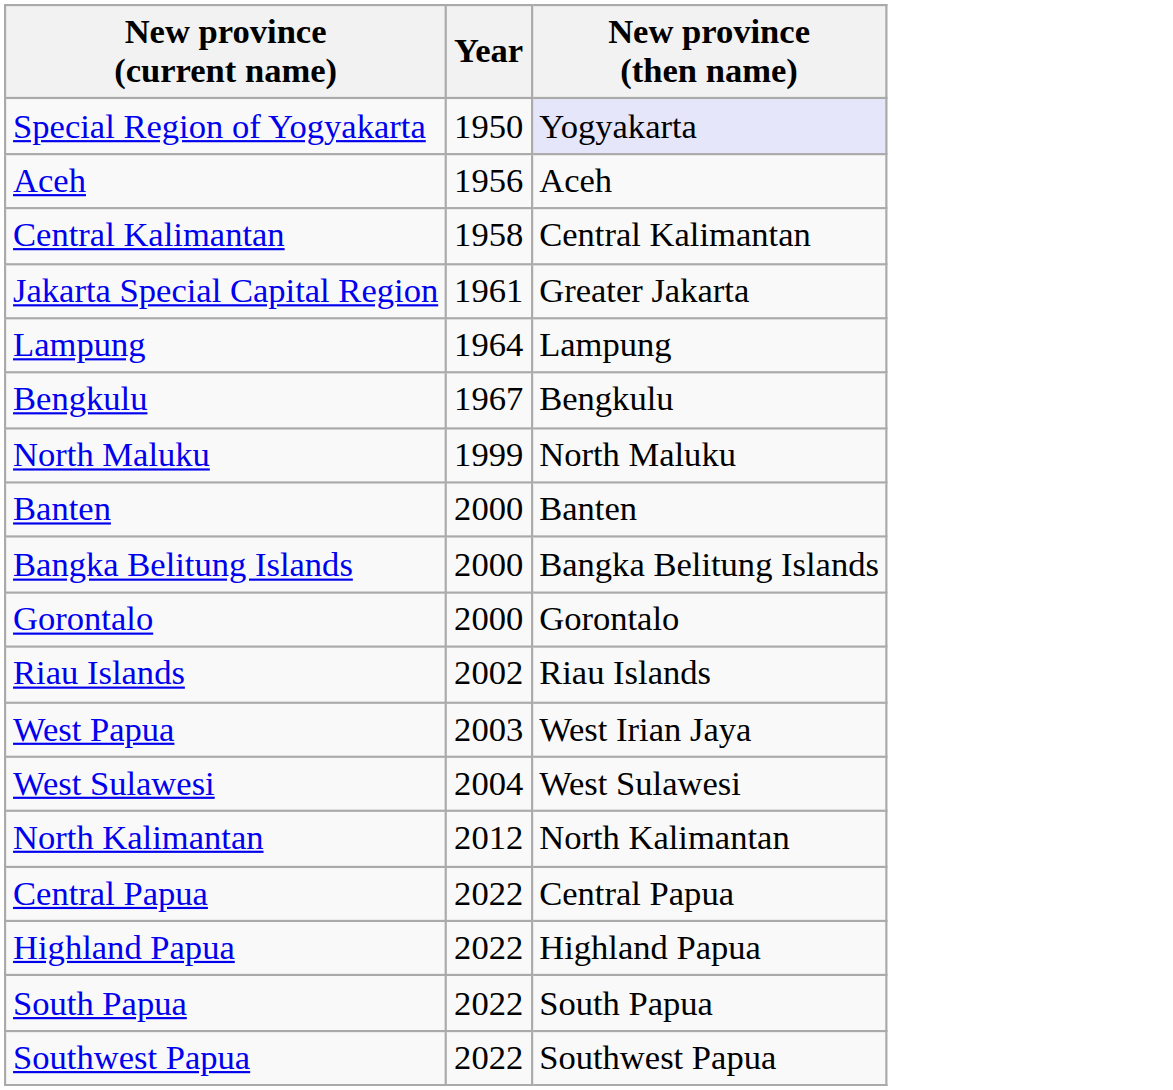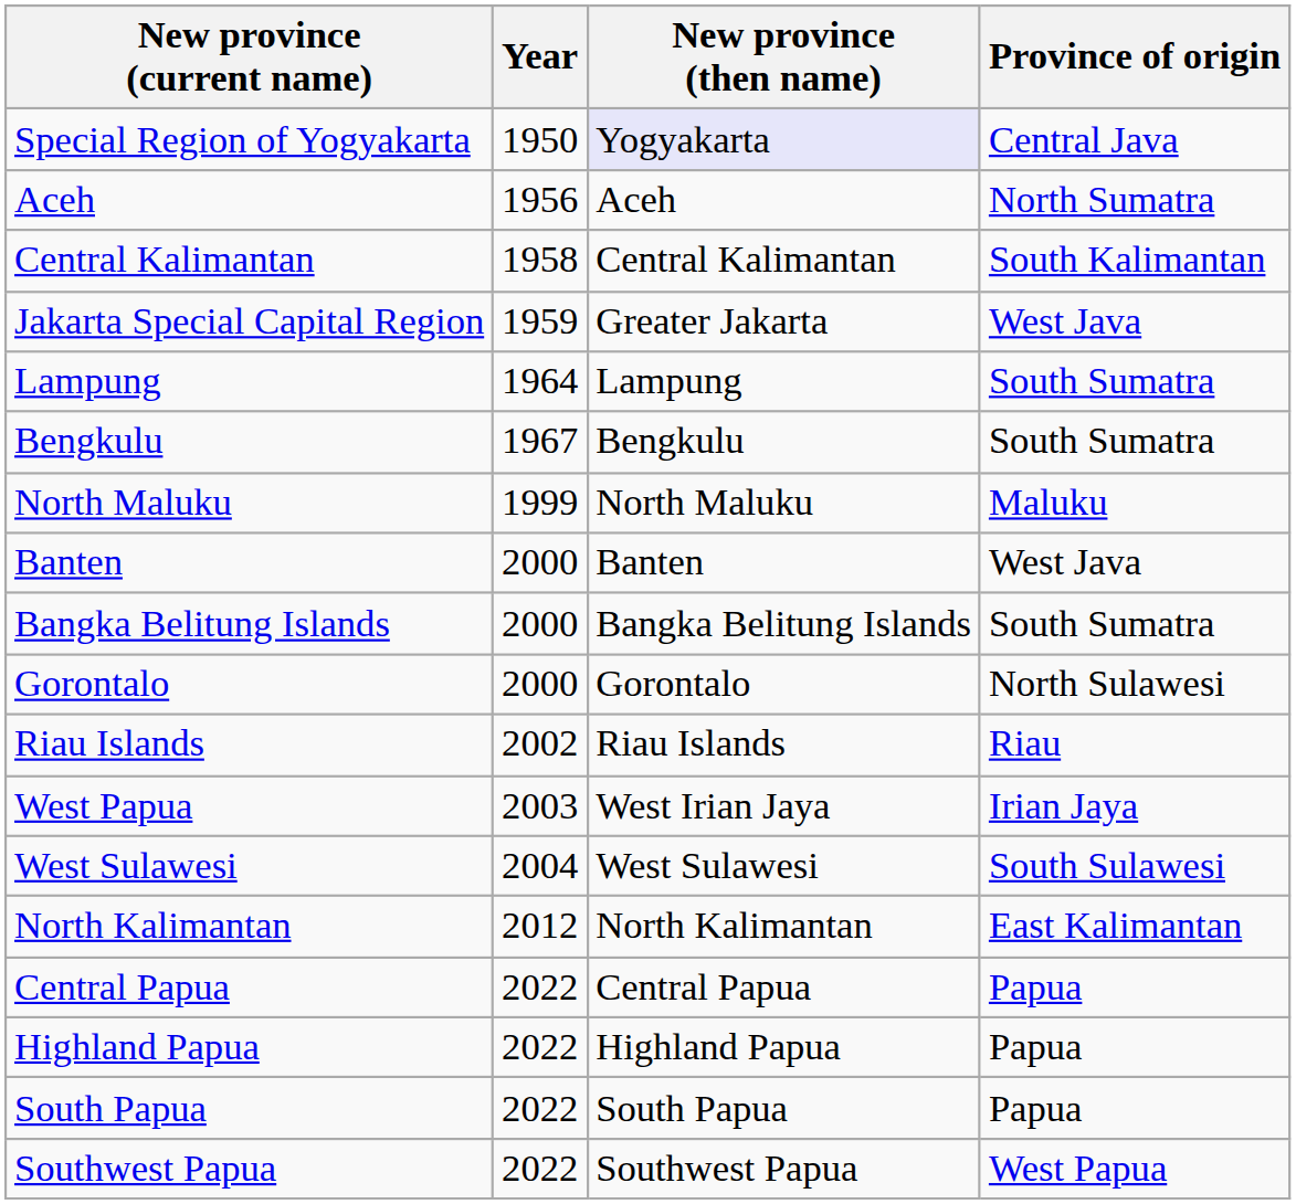 <table class="wikitable sortable">
 <tr>
 <th>New province<br>(current name)</th>
 <th>Year</th>
 <th>New province<br>(then name)</th>
+<th>Province of origin</th>
 </tr>
 <tr>
 <td><a href='#'>Special Region of Yogyakarta</a></td>
 <td>1950</td>
 <td style="background: lavender;">Yogyakarta</td>
+<td><a href='#'>Central Java</a></td>
 </tr>
 <tr>
 <td><a href='#'>Aceh</a></td>
 <td>1956</td>
 <td>Aceh</td>
+<td><a href='#'>North Sumatra</a></td>
 </tr>
 <tr>
 <td><a href='#'>Central Kalimantan</a></td>
 <td>1958</td>
 <td>Central Kalimantan</td>
+<td><a href='#'>South Kalimantan</a></td>
 </tr>
 <tr>
 <td><a href='#'>Jakarta Special Capital Region</a></td>
-<td>1961</td>
+<td>1959</td>
 <td>Greater Jakarta</td>
+<td><a href='#'>West Java</a></td>
 </tr>
 <tr>
 <td><a href='#'>Lampung</a></td>
 <td>1964</td>
 <td>Lampung</td>
+<td><a href='#'>South Sumatra</a></td>
 </tr>
 <tr>
 <td><a href='#'>Bengkulu</a></td>
 <td>1967</td>
 <td>Bengkulu</td>
+<td>South Sumatra</td>
 </tr>
 <tr>
 <td><a href='#'>North Maluku</a></td>
 <td>1999</td>
 <td>North Maluku</td>
+<td><a href='#'>Maluku</a></td>
 </tr>
 <tr>
 <td><a href='#'>Banten</a></td>
 <td>2000</td>
 <td>Banten</td>
+<td>West Java</td>
 </tr>
 <tr>
 <td><a href='#'>Bangka Belitung Islands</a></td>
 <td>2000</td>
 <td>Bangka Belitung Islands</td>
+<td>South Sumatra</td>
 </tr>
 <tr>
 <td><a href='#'>Gorontalo</a></td>
 <td>2000</td>
 <td>Gorontalo</td>
+<td>North Sulawesi</td>
 </tr>
 <tr>
 <td><a href='#'>Riau Islands</a></td>
 <td>2002</td>
 <td>Riau Islands</td>
+<td><a href='#'>Riau</a></td>
 </tr>
 <tr>
 <td><a href='#'>West Papua</a></td>
 <td>2003</td>
 <td>West Irian Jaya</td>
+<td><a href='#'>Irian Jaya</a></td>
 </tr>
 <tr>
 <td><a href='#'>West Sulawesi</a></td>
 <td>2004</td>
 <td>West Sulawesi</td>
+<td><a href='#'>South Sulawesi</a></td>
 </tr>
 <tr>
 <td><a href='#'>North Kalimantan</a></td>
 <td>2012</td>
 <td>North Kalimantan</td>
+<td><a href='#'>East Kalimantan</a></td>
 </tr>
 <tr>
 <td><a href='#'>Central Papua</a></td>
 <td>2022</td>
 <td>Central Papua</td>
+<td><a href='#'>Papua</a></td>
 </tr>
 <tr>
 <td><a href='#'>Highland Papua</a></td>
 <td>2022</td>
 <td>Highland Papua</td>
+<td>Papua</td>
 </tr>
 <tr>
 <td><a href='#'>South Papua</a></td>
 <td>2022</td>
 <td>South Papua</td>
+<td>Papua</td>
 </tr>
 <tr>
 <td><a href='#'>Southwest Papua</a></td>
 <td>2022</td>
 <td>Southwest Papua</td>
+<td><a href='#'>West Papua</a></td>
 </tr>
 </table>
